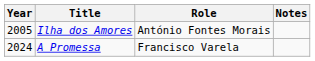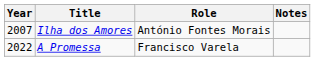 <table class="wikitable sortable">
 <tr>
 <th>Year</th>
 <th>Title</th>
 <th>Role</th>
 <th class="unsortable">Notes</th>
 </tr>
 <tr>
-<td>2005</td>
+<td>2007</td>
 <td><em><a href='#'>Ilha dos Amores</a></em></td>
 <td>António Fontes Morais</td>
 <td></td>
 </tr>
 <tr>
-<td>2024</td>
+<td>2022</td>
 <td><em><a href='#'>A Promessa</a></em></td>
 <td>Francisco Varela</td>
 <td></td>
 </tr>
 </table>
